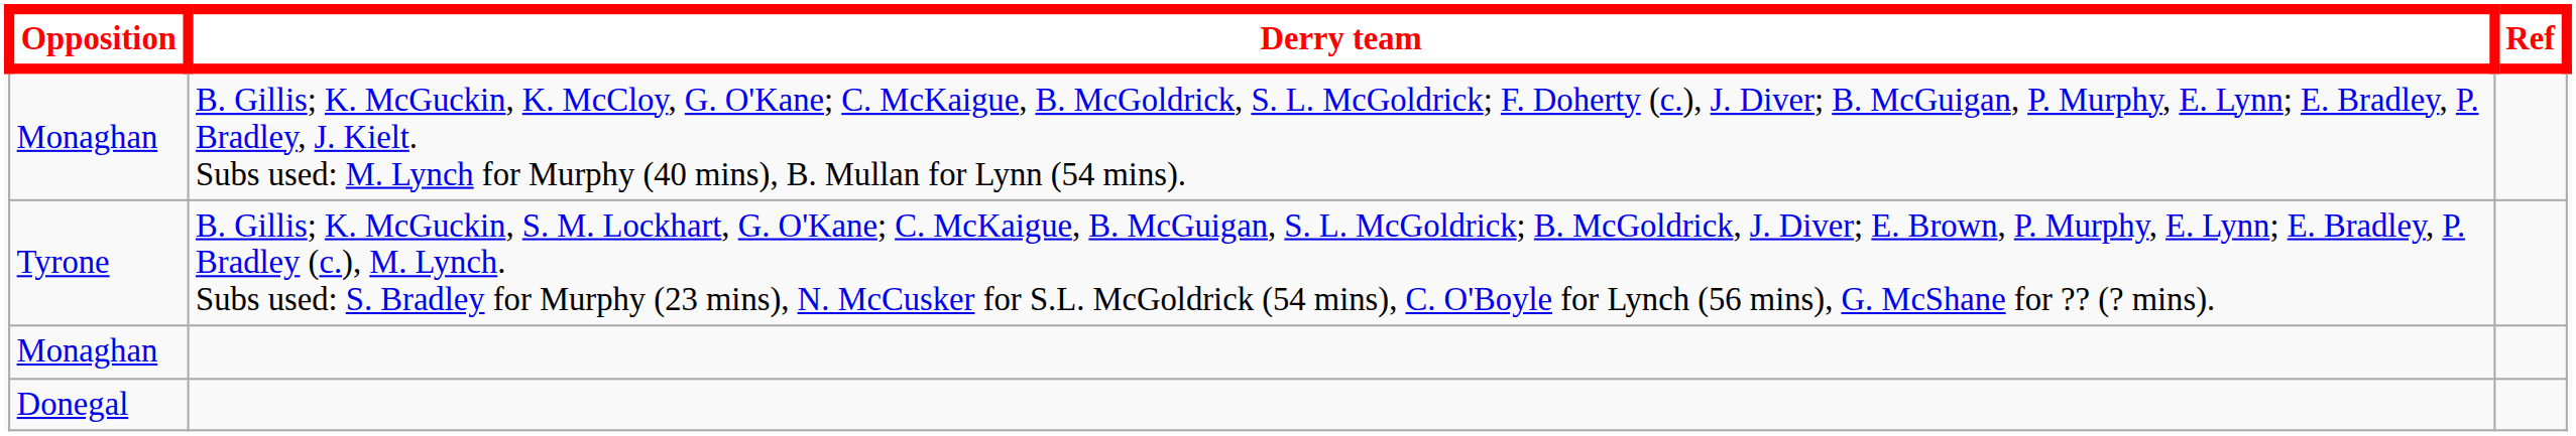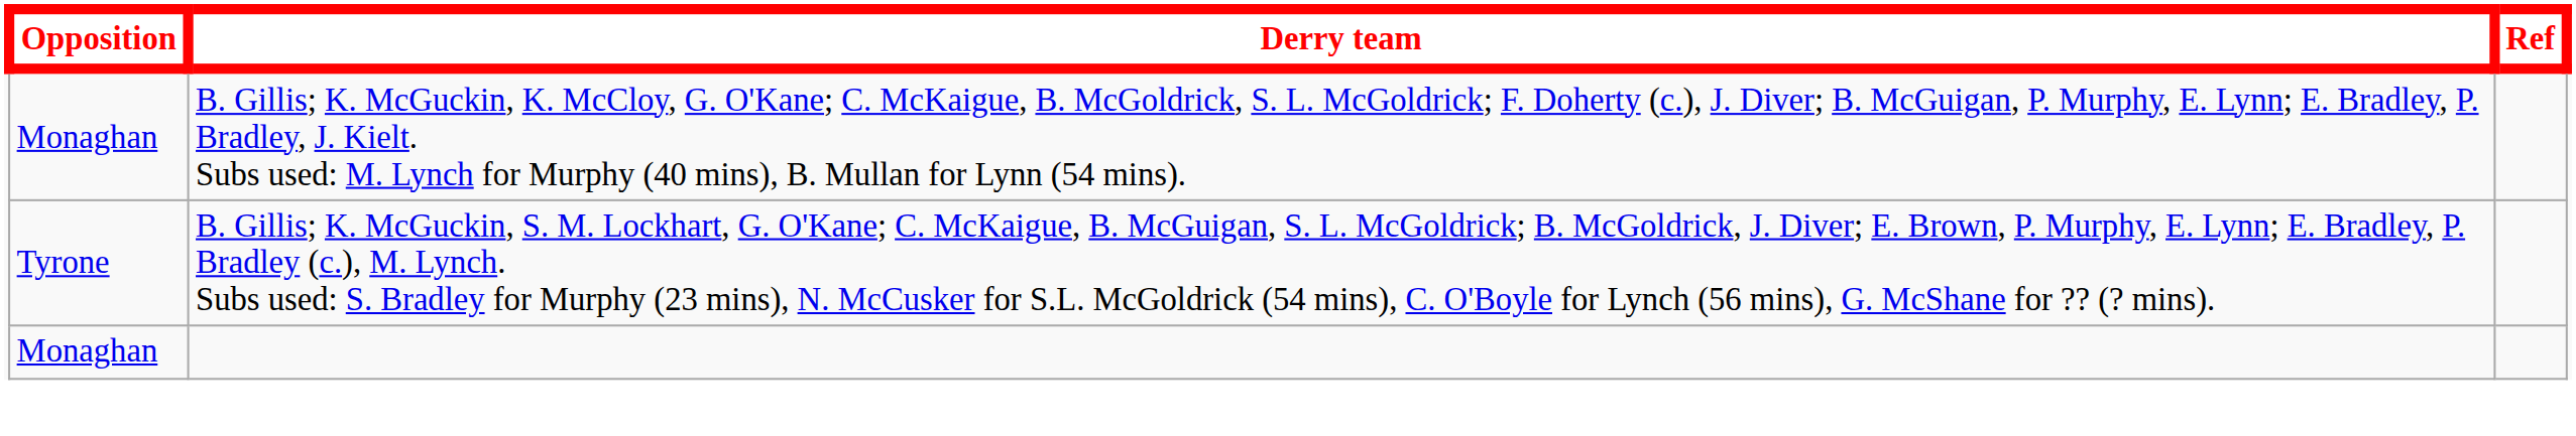 <table class="wikitable collapsible collapsed">
 <tr>
 <th style="background:white; color:red; border:5px solid red">Opposition</th>
 <th style="background:white; color:red; border:5px solid red">Derry team</th>
 <th style="background:white; color:red; border:5px solid red">Ref</th>
 </tr>
 <tr>
 <td><a href='#'>Monaghan</a></td>
 <td><a href='#'>B. Gillis</a>; <a href='#'>K. McGuckin</a>, <a href='#'>K. McCloy</a>, <a href='#'>G. O'Kane</a>; <a href='#'>C. McKaigue</a>, <a href='#'>B. McGoldrick</a>, <a href='#'>S. L. McGoldrick</a>; <a href='#'>F. Doherty</a> (<a href='#'>c.</a>), <a href='#'>J. Diver</a>; <a href='#'>B. McGuigan</a>, <a href='#'>P. Murphy</a>, <a href='#'>E. Lynn</a>; <a href='#'>E. Bradley</a>, <a href='#'>P. Bradley</a>, <a href='#'>J. Kielt</a>.<br>Subs used: <a href='#'>M. Lynch</a> for Murphy (40 mins), B. Mullan for Lynn (54 mins).</td>
 <td></td>
 </tr>
 <tr>
 <td><a href='#'>Tyrone</a></td>
 <td><a href='#'>B. Gillis</a>; <a href='#'>K. McGuckin</a>, <a href='#'>S. M. Lockhart</a>, <a href='#'>G. O'Kane</a>; <a href='#'>C. McKaigue</a>, <a href='#'>B. McGuigan</a>, <a href='#'>S. L. McGoldrick</a>; <a href='#'>B. McGoldrick</a>, <a href='#'>J. Diver</a>; <a href='#'>E. Brown</a>, <a href='#'>P. Murphy</a>, <a href='#'>E. Lynn</a>; <a href='#'>E. Bradley</a>, <a href='#'>P. Bradley</a> (<a href='#'>c.</a>), <a href='#'>M. Lynch</a>.<br>Subs used: <a href='#'>S. Bradley</a> for Murphy (23 mins), <a href='#'>N. McCusker</a> for S.L. McGoldrick (54 mins), <a href='#'>C. O'Boyle</a> for Lynch (56 mins), <a href='#'>G. McShane</a> for ?? (? mins).</td>
 <td></td>
 </tr>
 <tr>
 <td><a href='#'>Monaghan</a></td>
 <td></td>
 <td></td>
 </tr>
-<tr>
-<td><a href='#'>Donegal</a></td>
-<td></td>
-<td></td>
-</tr>
 </table>
